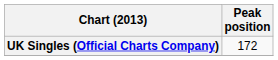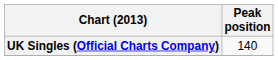 <table class="wikitable sortable plainrowheaders">
 <tr>
 <th scope="col">Chart (2013)</th>
 <th scope="col">Peak<br>position</th>
 </tr>
 <tr>
 <th scope="row">UK Singles (<a href='#'>Official Charts Company</a>)</th>
-<td align="center">172</td>
+<td align="center">140</td>
 </tr>
 <tr>
 </tr>
 </table>
